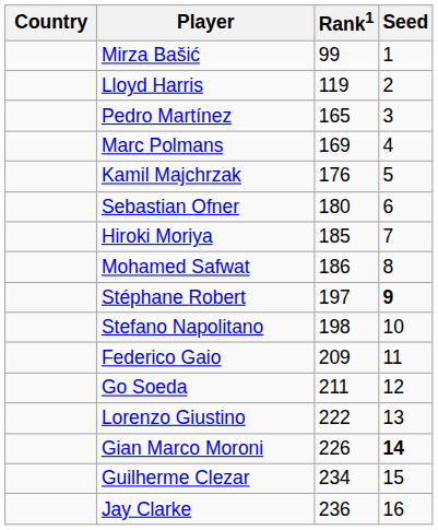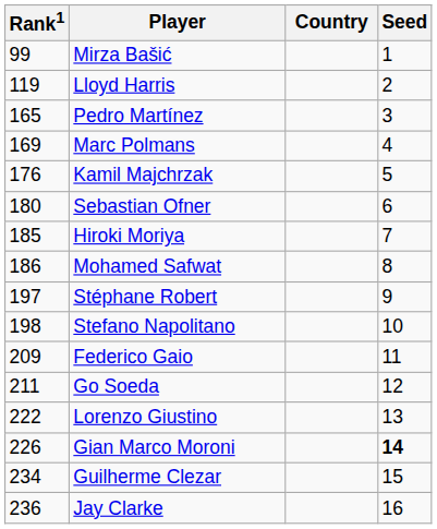 <table class="sortable wikitable">
 <tr>
+<th>Rank<sup>1</sup></th>
+<th width="175">Player</th>
 <th width="70">Country</th>
-<th width="175">Player</th>
-<th>Rank<sup>1</sup></th>
 <th>Seed</th>
 </tr>
 <tr>
+<td>99</td>
+<td><a href='#'>Mirza Bašić</a></td>
 <td></td>
-<td><a href='#'>Mirza Bašić</a></td>
-<td>99</td>
 <td>1</td>
 </tr>
 <tr>
+<td>119</td>
+<td><a href='#'>Lloyd Harris</a></td>
 <td></td>
-<td><a href='#'>Lloyd Harris</a></td>
-<td>119</td>
 <td>2</td>
 </tr>
 <tr>
+<td>165</td>
+<td><a href='#'>Pedro Martínez</a></td>
 <td></td>
-<td><a href='#'>Pedro Martínez</a></td>
-<td>165</td>
 <td>3</td>
 </tr>
 <tr>
+<td>169</td>
+<td><a href='#'>Marc Polmans</a></td>
 <td></td>
-<td><a href='#'>Marc Polmans</a></td>
-<td>169</td>
 <td>4</td>
 </tr>
 <tr>
+<td>176</td>
+<td><a href='#'>Kamil Majchrzak</a></td>
 <td></td>
-<td><a href='#'>Kamil Majchrzak</a></td>
-<td>176</td>
 <td>5</td>
 </tr>
 <tr>
+<td>180</td>
+<td><a href='#'>Sebastian Ofner</a></td>
 <td></td>
-<td><a href='#'>Sebastian Ofner</a></td>
-<td>180</td>
 <td>6</td>
 </tr>
 <tr>
+<td>185</td>
+<td><a href='#'>Hiroki Moriya</a></td>
 <td></td>
-<td><a href='#'>Hiroki Moriya</a></td>
-<td>185</td>
 <td>7</td>
 </tr>
 <tr>
+<td>186</td>
+<td><a href='#'>Mohamed Safwat</a></td>
 <td></td>
-<td><a href='#'>Mohamed Safwat</a></td>
-<td>186</td>
 <td>8</td>
 </tr>
 <tr>
+<td>197</td>
+<td><a href='#'>Stéphane Robert</a></td>
 <td></td>
-<td><a href='#'>Stéphane Robert</a></td>
-<td>197</td>
-<td><strong>9</strong></td>
+<td>9</td>
 </tr>
 <tr>
+<td>198</td>
+<td><a href='#'>Stefano Napolitano</a></td>
 <td></td>
-<td><a href='#'>Stefano Napolitano</a></td>
-<td>198</td>
 <td>10</td>
 </tr>
 <tr>
+<td>209</td>
+<td><a href='#'>Federico Gaio</a></td>
 <td></td>
-<td><a href='#'>Federico Gaio</a></td>
-<td>209</td>
 <td>11</td>
 </tr>
 <tr>
+<td>211</td>
+<td><a href='#'>Go Soeda</a></td>
 <td></td>
-<td><a href='#'>Go Soeda</a></td>
-<td>211</td>
 <td>12</td>
 </tr>
 <tr>
+<td>222</td>
+<td><a href='#'>Lorenzo Giustino</a></td>
 <td></td>
-<td><a href='#'>Lorenzo Giustino</a></td>
-<td>222</td>
 <td>13</td>
 </tr>
 <tr>
+<td>226</td>
+<td><a href='#'>Gian Marco Moroni</a></td>
 <td></td>
-<td><a href='#'>Gian Marco Moroni</a></td>
-<td>226</td>
 <td><strong>14</strong></td>
 </tr>
 <tr>
+<td>234</td>
+<td><a href='#'>Guilherme Clezar</a></td>
 <td></td>
-<td><a href='#'>Guilherme Clezar</a></td>
-<td>234</td>
 <td>15</td>
 </tr>
 <tr>
+<td>236</td>
+<td><a href='#'>Jay Clarke</a></td>
 <td></td>
-<td><a href='#'>Jay Clarke</a></td>
-<td>236</td>
 <td>16</td>
 </tr>
 </table>
